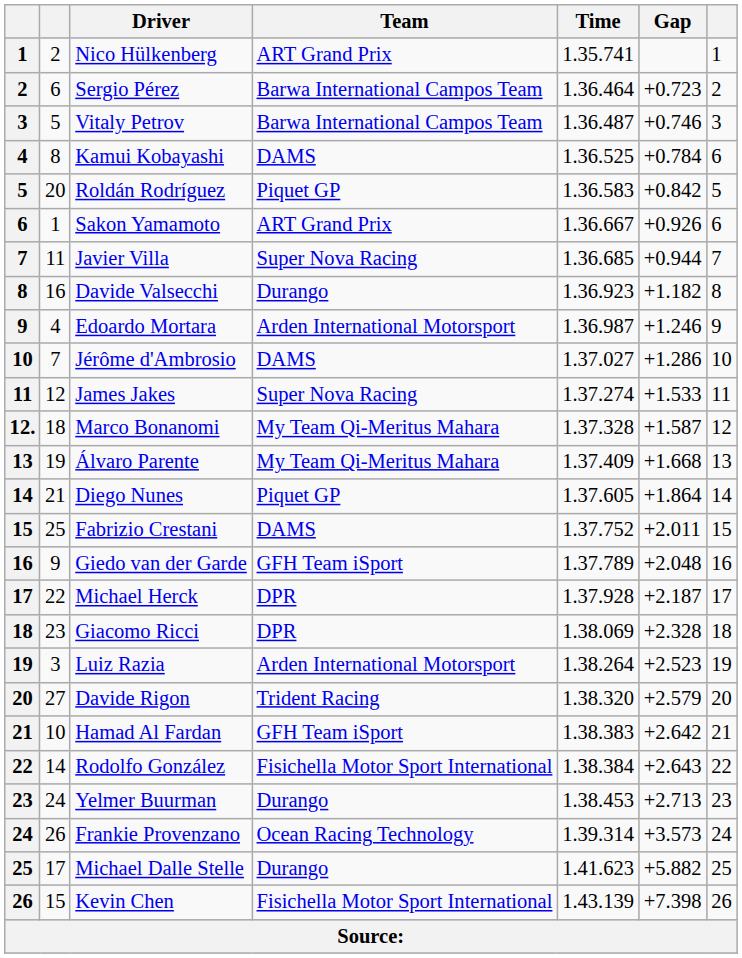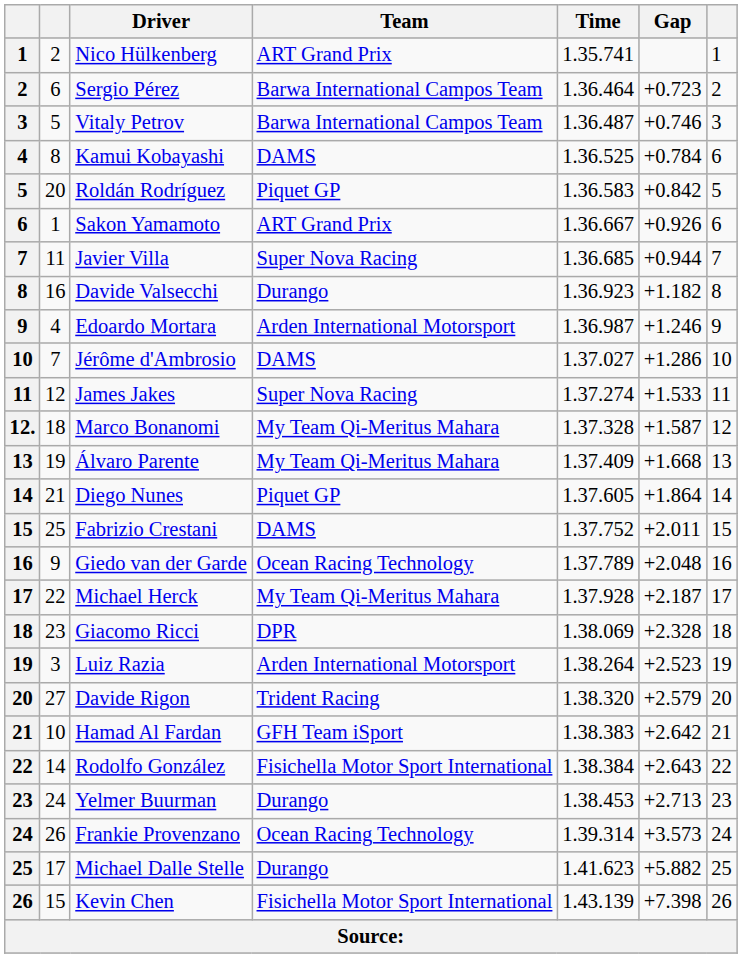 <table class="wikitable" style="font-size: 85%">
 <tr>
 <th></th>
 <th></th>
 <th>Driver</th>
 <th>Team</th>
 <th>Time</th>
 <th>Gap</th>
 <th></th>
 </tr>
 <tr>
 <th>1</th>
 <td align="center">2</td>
 <td> <a href='#'>Nico Hülkenberg</a></td>
 <td><a href='#'>ART Grand Prix</a></td>
 <td>1.35.741</td>
 <td></td>
 <td>1</td>
 </tr>
 <tr>
 <th>2</th>
 <td align="center">6</td>
 <td> <a href='#'>Sergio Pérez</a></td>
 <td><a href='#'>Barwa International Campos Team</a></td>
 <td>1.36.464</td>
 <td>+0.723</td>
 <td>2</td>
 </tr>
 <tr>
 <th>3</th>
 <td align="center">5</td>
 <td> <a href='#'>Vitaly Petrov</a></td>
 <td><a href='#'>Barwa International Campos Team</a></td>
 <td>1.36.487</td>
 <td>+0.746</td>
 <td>3</td>
 </tr>
 <tr>
 <th>4</th>
 <td align="center">8</td>
 <td> <a href='#'>Kamui Kobayashi</a></td>
 <td><a href='#'>DAMS</a></td>
 <td>1.36.525</td>
 <td>+0.784</td>
 <td>6</td>
 </tr>
 <tr>
 <th>5</th>
 <td align="center">20</td>
 <td> <a href='#'>Roldán Rodríguez</a></td>
 <td><a href='#'>Piquet GP</a></td>
 <td>1.36.583</td>
 <td>+0.842</td>
 <td>5</td>
 </tr>
 <tr>
 <th>6</th>
 <td align="center">1</td>
 <td> <a href='#'>Sakon Yamamoto</a></td>
 <td><a href='#'>ART Grand Prix</a></td>
 <td>1.36.667</td>
 <td>+0.926</td>
 <td>6</td>
 </tr>
 <tr>
 <th>7</th>
 <td align="center">11</td>
 <td> <a href='#'>Javier Villa</a></td>
 <td><a href='#'>Super Nova Racing</a></td>
 <td>1.36.685</td>
 <td>+0.944</td>
 <td>7</td>
 </tr>
 <tr>
 <th>8</th>
 <td align="center">16</td>
 <td> <a href='#'>Davide Valsecchi</a></td>
 <td><a href='#'>Durango</a></td>
 <td>1.36.923</td>
 <td>+1.182</td>
 <td>8</td>
 </tr>
 <tr>
 <th>9</th>
 <td align="center">4</td>
 <td> <a href='#'>Edoardo Mortara</a></td>
 <td><a href='#'>Arden International Motorsport</a></td>
 <td>1.36.987</td>
 <td>+1.246</td>
 <td>9</td>
 </tr>
 <tr>
 <th>10</th>
 <td align="center">7</td>
 <td> <a href='#'>Jérôme d'Ambrosio</a></td>
 <td><a href='#'>DAMS</a></td>
 <td>1.37.027</td>
 <td>+1.286</td>
 <td>10</td>
 </tr>
 <tr>
 <th>11</th>
 <td align="center">12</td>
 <td> <a href='#'>James Jakes</a></td>
 <td><a href='#'>Super Nova Racing</a></td>
 <td>1.37.274</td>
 <td>+1.533</td>
 <td>11</td>
 </tr>
 <tr>
 <th>12.</th>
 <td align="center">18</td>
 <td> <a href='#'>Marco Bonanomi</a></td>
 <td><a href='#'>My Team Qi-Meritus Mahara</a></td>
 <td>1.37.328</td>
 <td>+1.587</td>
 <td>12</td>
 </tr>
 <tr>
 <th>13</th>
 <td align="center">19</td>
 <td> <a href='#'>Álvaro Parente</a></td>
 <td><a href='#'>My Team Qi-Meritus Mahara</a></td>
 <td>1.37.409</td>
 <td>+1.668</td>
 <td>13</td>
 </tr>
 <tr>
 <th>14</th>
 <td align="center">21</td>
 <td> <a href='#'>Diego Nunes</a></td>
 <td><a href='#'>Piquet GP</a></td>
 <td>1.37.605</td>
 <td>+1.864</td>
 <td>14</td>
 </tr>
 <tr>
 <th>15</th>
 <td align="center">25</td>
 <td> <a href='#'>Fabrizio Crestani</a></td>
 <td><a href='#'>DAMS</a></td>
 <td>1.37.752</td>
 <td>+2.011</td>
 <td>15</td>
 </tr>
 <tr>
 <th>16</th>
 <td align="center">9</td>
 <td> <a href='#'>Giedo van der Garde</a></td>
-<td><a href='#'>GFH Team iSport</a></td>
+<td><a href='#'>Ocean Racing Technology</a></td>
 <td>1.37.789</td>
 <td>+2.048</td>
 <td>16</td>
 </tr>
 <tr>
 <th>17</th>
 <td align="center">22</td>
 <td> <a href='#'>Michael Herck</a></td>
-<td><a href='#'>DPR</a></td>
+<td><a href='#'>My Team Qi-Meritus Mahara</a></td>
 <td>1.37.928</td>
 <td>+2.187</td>
 <td>17</td>
 </tr>
 <tr>
 <th>18</th>
 <td align="center">23</td>
 <td> <a href='#'>Giacomo Ricci</a></td>
 <td><a href='#'>DPR</a></td>
 <td>1.38.069</td>
 <td>+2.328</td>
 <td>18</td>
 </tr>
 <tr>
 <th>19</th>
 <td align="center">3</td>
 <td> <a href='#'>Luiz Razia</a></td>
 <td><a href='#'>Arden International Motorsport</a></td>
 <td>1.38.264</td>
 <td>+2.523</td>
 <td>19</td>
 </tr>
 <tr>
 <th>20</th>
 <td align="center">27</td>
 <td> <a href='#'>Davide Rigon</a></td>
 <td><a href='#'>Trident Racing</a></td>
 <td>1.38.320</td>
 <td>+2.579</td>
 <td>20</td>
 </tr>
 <tr>
 <th>21</th>
 <td align="center">10</td>
 <td> <a href='#'>Hamad Al Fardan</a></td>
 <td><a href='#'>GFH Team iSport</a></td>
 <td>1.38.383</td>
 <td>+2.642</td>
 <td>21</td>
 </tr>
 <tr>
 <th>22</th>
 <td align="center">14</td>
 <td> <a href='#'>Rodolfo González</a></td>
 <td><a href='#'>Fisichella Motor Sport International</a></td>
 <td>1.38.384</td>
 <td>+2.643</td>
 <td>22</td>
 </tr>
 <tr>
 <th>23</th>
 <td align="center">24</td>
 <td> <a href='#'>Yelmer Buurman</a></td>
 <td><a href='#'>Durango</a></td>
 <td>1.38.453</td>
 <td>+2.713</td>
 <td>23</td>
 </tr>
 <tr>
 <th>24</th>
 <td align="center">26</td>
 <td> <a href='#'>Frankie Provenzano</a></td>
 <td><a href='#'>Ocean Racing Technology</a></td>
 <td>1.39.314</td>
 <td>+3.573</td>
 <td>24</td>
 </tr>
 <tr>
 <th>25</th>
 <td align="center">17</td>
 <td> <a href='#'>Michael Dalle Stelle</a></td>
 <td><a href='#'>Durango</a></td>
 <td>1.41.623</td>
 <td>+5.882</td>
 <td>25</td>
 </tr>
 <tr>
 <th>26</th>
 <td align="center">15</td>
 <td> <a href='#'>Kevin Chen</a></td>
 <td><a href='#'>Fisichella Motor Sport International</a></td>
 <td>1.43.139</td>
 <td>+7.398</td>
 <td>26</td>
 </tr>
 <tr>
 <th colspan="7">Source:</th>
 </tr>
 </table>
